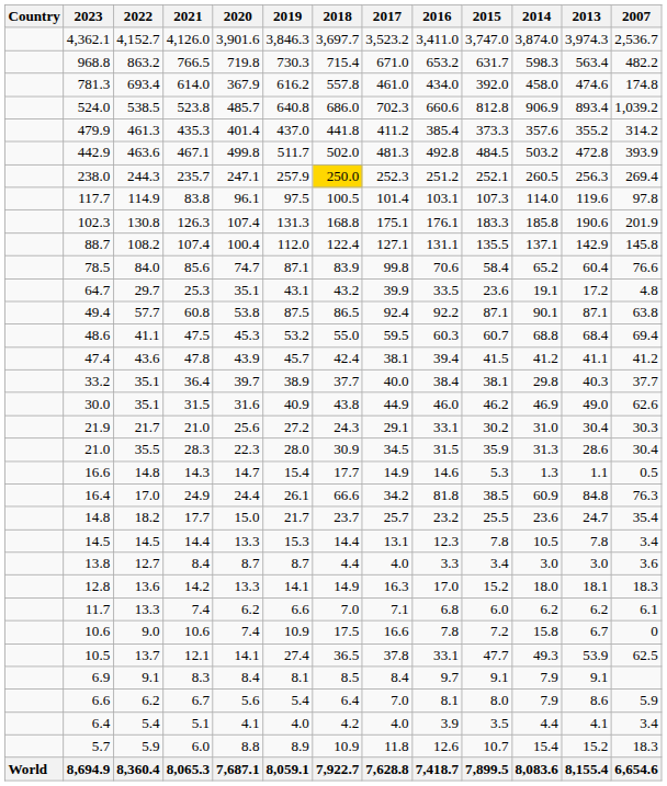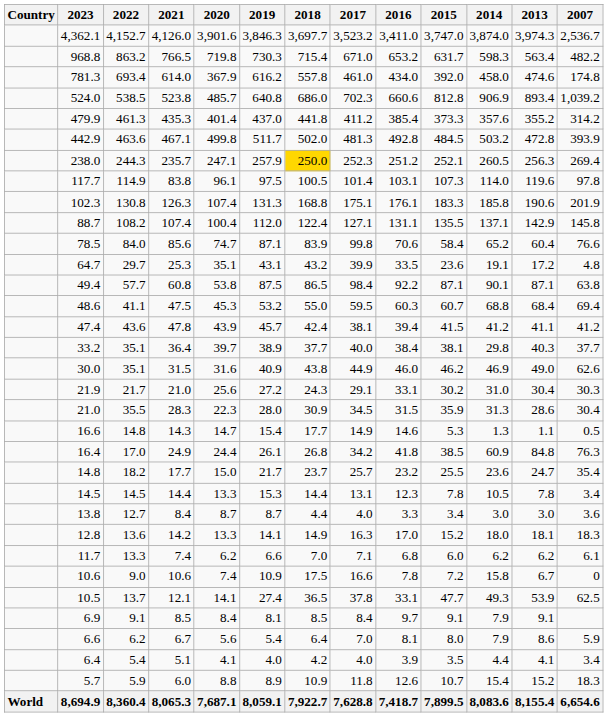 <table class="wikitable sortable" style="text-align:right">
 <tr>
 <th>Country</th>
 <th>2023</th>
 <th>2022</th>
 <th>2021</th>
 <th>2020</th>
 <th>2019</th>
 <th>2018</th>
 <th>2017</th>
 <th>2016</th>
 <th>2015</th>
 <th>2014</th>
 <th>2013</th>
 <th>2007</th>
 </tr>
 <tr>
 <td align=left></td>
 <td>4,362.1</td>
 <td>4,152.7</td>
 <td>4,126.0</td>
 <td>3,901.6</td>
 <td>3,846.3</td>
 <td>3,697.7</td>
 <td>3,523.2</td>
 <td>3,411.0</td>
 <td>3,747.0</td>
 <td>3,874.0</td>
 <td>3,974.3</td>
 <td>2,536.7</td>
 </tr>
 <tr>
 <td align=left></td>
 <td>968.8</td>
 <td>863.2</td>
 <td>766.5</td>
 <td>719.8</td>
 <td>730.3</td>
 <td>715.4</td>
 <td>671.0</td>
 <td>653.2</td>
 <td>631.7</td>
 <td>598.3</td>
 <td>563.4</td>
 <td>482.2</td>
 </tr>
 <tr>
 <td align="left"></td>
 <td>781.3</td>
 <td>693.4</td>
 <td>614.0</td>
 <td>367.9</td>
 <td>616.2</td>
 <td>557.8</td>
 <td>461.0</td>
 <td>434.0</td>
 <td>392.0</td>
 <td>458.0</td>
 <td>474.6</td>
 <td>174.8</td>
 </tr>
 <tr>
 <td align="left"></td>
 <td>524.0</td>
 <td>538.5</td>
 <td>523.8</td>
 <td>485.7</td>
 <td>640.8</td>
 <td>686.0</td>
 <td>702.3</td>
 <td>660.6</td>
 <td>812.8</td>
 <td>906.9</td>
 <td>893.4</td>
 <td>1,039.2</td>
 </tr>
 <tr>
 <td align=left></td>
 <td>479.9</td>
 <td>461.3</td>
 <td>435.3</td>
 <td>401.4</td>
 <td>437.0</td>
 <td>441.8</td>
 <td>411.2</td>
 <td>385.4</td>
 <td>373.3</td>
 <td>357.6</td>
 <td>355.2</td>
 <td>314.2</td>
 </tr>
 <tr>
 <td align="left"></td>
 <td>442.9</td>
 <td>463.6</td>
 <td>467.1</td>
 <td>499.8</td>
 <td>511.7</td>
 <td>502.0</td>
 <td>481.3</td>
 <td>492.8</td>
 <td>484.5</td>
 <td>503.2</td>
 <td>472.8</td>
 <td>393.9</td>
 </tr>
 <tr>
 <td align=left></td>
 <td>238.0</td>
 <td>244.3</td>
 <td>235.7</td>
 <td>247.1</td>
 <td>257.9</td>
 <td style="background: gold;">250.0</td>
 <td>252.3</td>
 <td>251.2</td>
 <td>252.1</td>
 <td>260.5</td>
 <td>256.3</td>
 <td>269.4</td>
 </tr>
 <tr>
 <td align="left"></td>
 <td>117.7</td>
 <td>114.9</td>
 <td>83.8</td>
 <td>96.1</td>
 <td>97.5</td>
 <td>100.5</td>
 <td>101.4</td>
 <td>103.1</td>
 <td>107.3</td>
 <td>114.0</td>
 <td>119.6</td>
 <td>97.8</td>
 </tr>
 <tr>
 <td align="left"></td>
 <td>102.3</td>
 <td>130.8</td>
 <td>126.3</td>
 <td>107.4</td>
 <td>131.3</td>
 <td>168.8</td>
 <td>175.1</td>
 <td>176.1</td>
 <td>183.3</td>
 <td>185.8</td>
 <td>190.6</td>
 <td>201.9</td>
 </tr>
 <tr>
 <td align="left"></td>
 <td>88.7</td>
 <td>108.2</td>
 <td>107.4</td>
 <td>100.4</td>
 <td>112.0</td>
 <td>122.4</td>
 <td>127.1</td>
 <td>131.1</td>
 <td>135.5</td>
 <td>137.1</td>
 <td>142.9</td>
 <td>145.8</td>
 </tr>
 <tr>
 <td align="left"></td>
 <td>78.5</td>
 <td>84.0</td>
 <td>85.6</td>
 <td>74.7</td>
 <td>87.1</td>
 <td>83.9</td>
 <td>99.8</td>
 <td>70.6</td>
 <td>58.4</td>
 <td>65.2</td>
 <td>60.4</td>
 <td>76.6</td>
 </tr>
 <tr>
 <td align=left></td>
 <td>64.7</td>
 <td>29.7</td>
 <td>25.3</td>
 <td>35.1</td>
 <td>43.1</td>
 <td>43.2</td>
 <td>39.9</td>
 <td>33.5</td>
 <td>23.6</td>
 <td>19.1</td>
 <td>17.2</td>
 <td>4.8</td>
 </tr>
 <tr>
 <td align=left></td>
 <td>49.4</td>
 <td>57.7</td>
 <td>60.8</td>
 <td>53.8</td>
 <td>87.5</td>
 <td>86.5</td>
-<td>92.4</td>
+<td>98.4</td>
 <td>92.2</td>
 <td>87.1</td>
 <td>90.1</td>
 <td>87.1</td>
 <td>63.8</td>
 </tr>
 <tr>
 <td align="left"></td>
 <td>48.6</td>
 <td>41.1</td>
 <td>47.5</td>
 <td>45.3</td>
 <td>53.2</td>
 <td>55.0</td>
 <td>59.5</td>
 <td>60.3</td>
 <td>60.7</td>
 <td>68.8</td>
 <td>68.4</td>
 <td>69.4</td>
 </tr>
 <tr>
 <td align="left"></td>
 <td>47.4</td>
 <td>43.6</td>
 <td>47.8</td>
 <td>43.9</td>
 <td>45.7</td>
 <td>42.4</td>
 <td>38.1</td>
 <td>39.4</td>
 <td>41.5</td>
 <td>41.2</td>
 <td>41.1</td>
 <td>41.2</td>
 </tr>
 <tr>
 <td align="left"></td>
 <td>33.2</td>
 <td>35.1</td>
 <td>36.4</td>
 <td>39.7</td>
 <td>38.9</td>
 <td>37.7</td>
 <td>40.0</td>
 <td>38.4</td>
 <td>38.1</td>
 <td>29.8</td>
 <td>40.3</td>
 <td>37.7</td>
 </tr>
 <tr>
 <td align="left"></td>
 <td>30.0</td>
 <td>35.1</td>
 <td>31.5</td>
 <td>31.6</td>
 <td>40.9</td>
 <td>43.8</td>
 <td>44.9</td>
 <td>46.0</td>
 <td>46.2</td>
 <td>46.9</td>
 <td>49.0</td>
 <td>62.6</td>
 </tr>
 <tr>
 <td align="left"></td>
 <td>21.9</td>
 <td>21.7</td>
 <td>21.0</td>
 <td>25.6</td>
 <td>27.2</td>
 <td>24.3</td>
 <td>29.1</td>
 <td>33.1</td>
 <td>30.2</td>
 <td>31.0</td>
 <td>30.4</td>
 <td>30.3</td>
 </tr>
 <tr>
 <td align="left"></td>
 <td>21.0</td>
 <td>35.5</td>
 <td>28.3</td>
 <td>22.3</td>
 <td>28.0</td>
 <td>30.9</td>
 <td>34.5</td>
 <td>31.5</td>
 <td>35.9</td>
 <td>31.3</td>
 <td>28.6</td>
 <td>30.4</td>
 </tr>
 <tr>
 <td align="left"></td>
 <td>16.6</td>
 <td>14.8</td>
 <td>14.3</td>
 <td>14.7</td>
 <td>15.4</td>
 <td>17.7</td>
 <td>14.9</td>
 <td>14.6</td>
 <td>5.3</td>
 <td>1.3</td>
 <td>1.1</td>
 <td>0.5</td>
 </tr>
 <tr>
 <td align="left"></td>
 <td>16.4</td>
 <td>17.0</td>
 <td>24.9</td>
 <td>24.4</td>
 <td>26.1</td>
-<td>66.6</td>
+<td>26.8</td>
 <td>34.2</td>
-<td>81.8</td>
+<td>41.8</td>
 <td>38.5</td>
 <td>60.9</td>
 <td>84.8</td>
 <td>76.3</td>
 </tr>
 <tr>
 <td align="left"></td>
 <td>14.8</td>
 <td>18.2</td>
 <td>17.7</td>
 <td>15.0</td>
 <td>21.7</td>
 <td>23.7</td>
 <td>25.7</td>
 <td>23.2</td>
 <td>25.5</td>
 <td>23.6</td>
 <td>24.7</td>
 <td>35.4</td>
 </tr>
 <tr>
 <td align="left"></td>
 <td>14.5</td>
 <td>14.5</td>
 <td>14.4</td>
 <td>13.3</td>
 <td>15.3</td>
 <td>14.4</td>
 <td>13.1</td>
 <td>12.3</td>
 <td>7.8</td>
 <td>10.5</td>
 <td>7.8</td>
 <td>3.4</td>
 </tr>
 <tr>
 <td align="left"></td>
 <td>13.8</td>
 <td>12.7</td>
 <td>8.4</td>
 <td>8.7</td>
 <td>8.7</td>
 <td>4.4</td>
 <td>4.0</td>
 <td>3.3</td>
 <td>3.4</td>
 <td>3.0</td>
 <td>3.0</td>
 <td>3.6</td>
 </tr>
 <tr>
 <td align="left"></td>
 <td>12.8</td>
 <td>13.6</td>
 <td>14.2</td>
 <td>13.3</td>
 <td>14.1</td>
 <td>14.9</td>
 <td>16.3</td>
 <td>17.0</td>
 <td>15.2</td>
 <td>18.0</td>
 <td>18.1</td>
 <td>18.3</td>
 </tr>
 <tr>
 <td align="left"></td>
 <td>11.7</td>
 <td>13.3</td>
 <td>7.4</td>
 <td>6.2</td>
 <td>6.6</td>
 <td>7.0</td>
 <td>7.1</td>
 <td>6.8</td>
 <td>6.0</td>
 <td>6.2</td>
 <td>6.2</td>
 <td>6.1</td>
 </tr>
 <tr>
 <td align="left"></td>
 <td>10.6</td>
 <td>9.0</td>
 <td>10.6</td>
 <td>7.4</td>
 <td>10.9</td>
 <td>17.5</td>
 <td>16.6</td>
 <td>7.8</td>
 <td>7.2</td>
 <td>15.8</td>
 <td>6.7</td>
 <td>0</td>
 </tr>
 <tr>
 <td align="left"></td>
 <td>10.5</td>
 <td>13.7</td>
 <td>12.1</td>
 <td>14.1</td>
 <td>27.4</td>
 <td>36.5</td>
 <td>37.8</td>
 <td>33.1</td>
 <td>47.7</td>
 <td>49.3</td>
 <td>53.9</td>
 <td>62.5</td>
 </tr>
 <tr>
 <td align="left"></td>
 <td>6.9</td>
 <td>9.1</td>
-<td>8.3</td>
+<td>8.5</td>
 <td>8.4</td>
 <td>8.1</td>
 <td>8.5</td>
 <td>8.4</td>
 <td>9.7</td>
 <td>9.1</td>
 <td>7.9</td>
 <td>9.1</td>
 <td></td>
 </tr>
 <tr>
 <td align="left"></td>
 <td>6.6</td>
 <td>6.2</td>
 <td>6.7</td>
 <td>5.6</td>
 <td>5.4</td>
 <td>6.4</td>
 <td>7.0</td>
 <td>8.1</td>
 <td>8.0</td>
 <td>7.9</td>
 <td>8.6</td>
 <td>5.9</td>
 </tr>
 <tr>
 <td align="left"></td>
 <td>6.4</td>
 <td>5.4</td>
 <td>5.1</td>
 <td>4.1</td>
 <td>4.0</td>
 <td>4.2</td>
 <td>4.0</td>
 <td>3.9</td>
 <td>3.5</td>
 <td>4.4</td>
 <td>4.1</td>
 <td>3.4</td>
 </tr>
 <tr>
 <td align="left"></td>
 <td>5.7</td>
 <td>5.9</td>
 <td>6.0</td>
 <td>8.8</td>
 <td>8.9</td>
 <td>10.9</td>
 <td>11.8</td>
 <td>12.6</td>
 <td>10.7</td>
 <td>15.4</td>
 <td>15.2</td>
 <td>18.3<br></td>
 </tr>
 <tr>
 <th style="text-align:left">World</th>
 <th>8,694.9</th>
 <th>8,360.4</th>
 <th>8,065.3</th>
 <th>7,687.1</th>
 <th>8,059.1</th>
 <th>7,922.7</th>
 <th style="text-align:right">7,628.8</th>
 <th style="text-align:right">7,418.7</th>
 <th style="text-align:right">7,899.5</th>
 <th style="text-align:right">8,083.6</th>
 <th>8,155.4</th>
 <th>6,654.6</th>
 </tr>
 </table>
